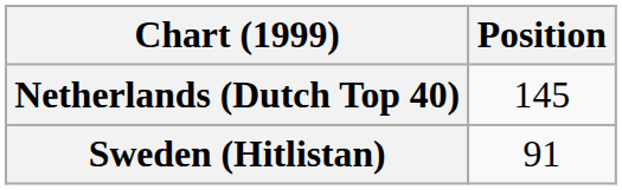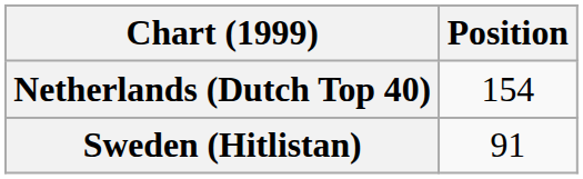 <table class="wikitable plainrowheaders" style="text-align:center">
 <tr>
 <th>Chart (1999)</th>
 <th>Position</th>
 </tr>
 <tr>
 <th scope="row">Netherlands (Dutch Top 40)</th>
-<td>145</td>
+<td>154</td>
 </tr>
 <tr>
 <th scope="row">Sweden (Hitlistan)</th>
 <td>91</td>
 </tr>
 </table>
